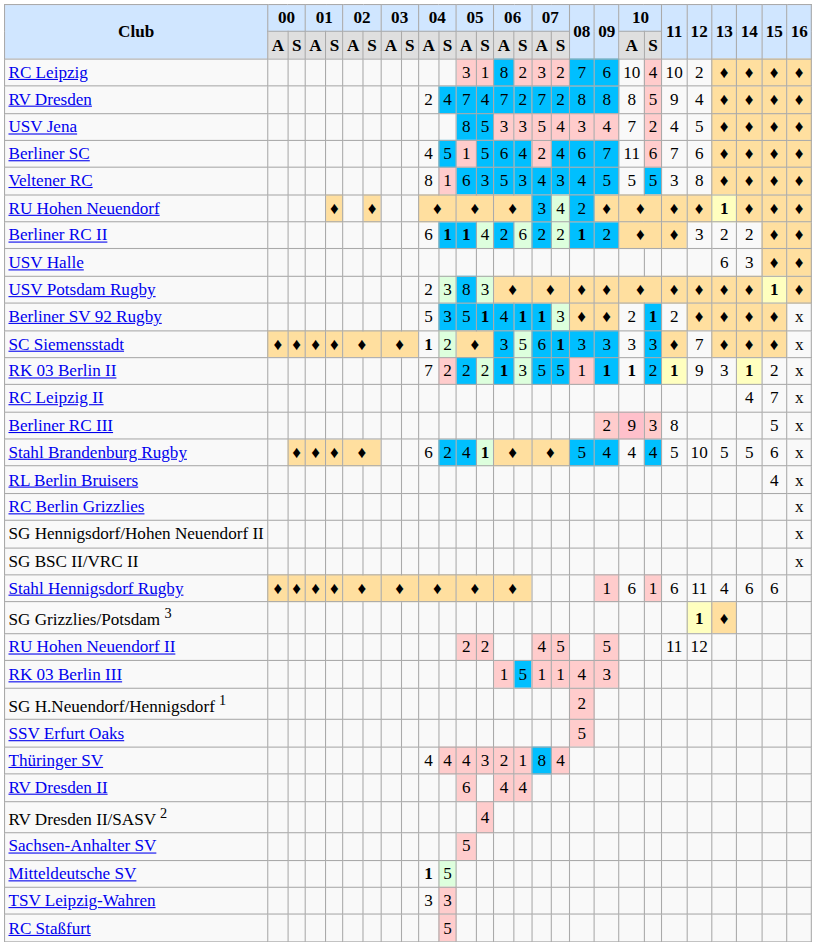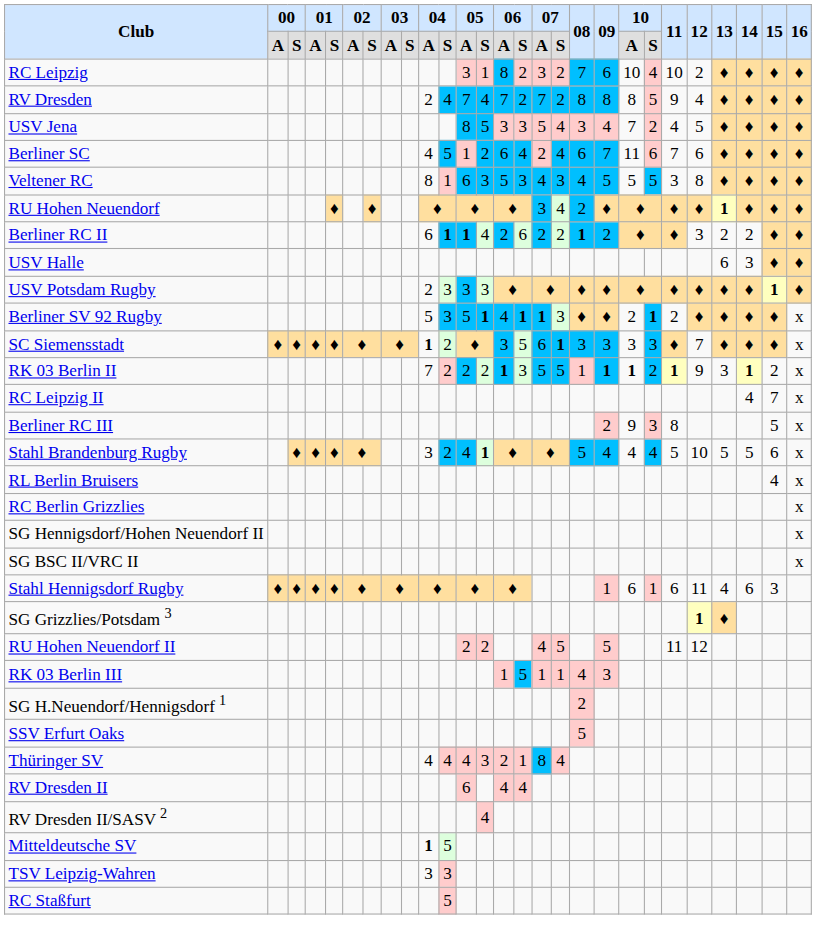 <table class="wikitable">
 <tr align="center" bgcolor="#D0E6FF">
 <td rowspan=2><strong>Club</strong></td>
 <td colspan=2><strong>00</strong></td>
 <td colspan=2><strong>01</strong></td>
 <td colspan=2><strong>02</strong></td>
 <td colspan=2><strong>03</strong></td>
 <td colspan=2><strong>04</strong></td>
 <td colspan=2><strong>05</strong></td>
 <td colspan=2><strong>06</strong></td>
 <td colspan=2><strong>07</strong></td>
 <td rowspan=2><strong>08</strong></td>
 <td rowspan=2><strong>09</strong></td>
 <td colspan=2><strong>10</strong></td>
 <td rowspan=2><strong>11</strong></td>
 <td rowspan=2><strong>12</strong></td>
 <td rowspan=2><strong>13</strong></td>
 <td rowspan=2><strong>14</strong></td>
 <td rowspan=2><strong>15</strong></td>
 <td rowspan=2><strong>16</strong></td>
 </tr>
 <tr align="center" bgcolor="#dfdfdf">
 <td><strong>A</strong></td>
 <td><strong>S</strong></td>
 <td><strong>A</strong></td>
 <td><strong>S</strong></td>
 <td><strong>A</strong></td>
 <td><strong>S</strong></td>
 <td><strong>A</strong></td>
 <td><strong>S</strong></td>
 <td><strong>A</strong></td>
 <td><strong>S</strong></td>
 <td><strong>A</strong></td>
 <td><strong>S</strong></td>
 <td><strong>A</strong></td>
 <td><strong>S</strong></td>
 <td><strong>A</strong></td>
 <td><strong>S</strong></td>
 <td><strong>A</strong></td>
 <td><strong>S</strong></td>
 </tr>
 <tr align="center">
 <td align="left"><a href='#'>RC Leipzig</a></td>
 <td></td>
 <td></td>
 <td></td>
 <td></td>
 <td></td>
 <td></td>
 <td></td>
 <td></td>
 <td></td>
 <td></td>
 <td bgcolor="#ffcccc">3</td>
 <td bgcolor="#ffcccc">1</td>
 <td bgcolor="#00BFFF">8</td>
 <td bgcolor="#ffcccc">2</td>
 <td bgcolor="#ffcccc">3</td>
 <td bgcolor="#ffcccc">2</td>
 <td bgcolor="#00BFFF">7</td>
 <td bgcolor="#00BFFF">6</td>
 <td>10</td>
 <td bgcolor="#ffcccc">4</td>
 <td>10</td>
 <td>2</td>
 <td bgcolor="#ffdf9f"><strong>♦</strong></td>
 <td bgcolor="#ffdf9f"><strong>♦</strong></td>
 <td bgcolor="#ffdf9f"><strong>♦</strong></td>
 <td bgcolor="#ffdf9f"><strong>♦</strong></td>
 </tr>
 <tr align="center">
 <td align="left"><a href='#'>RV Dresden</a></td>
 <td></td>
 <td></td>
 <td></td>
 <td></td>
 <td></td>
 <td></td>
 <td></td>
 <td></td>
 <td>2</td>
 <td bgcolor="#00BFFF">4</td>
 <td bgcolor="#00BFFF">7</td>
 <td bgcolor="#00BFFF">4</td>
 <td bgcolor="#00BFFF">7</td>
 <td bgcolor="#00BFFF">2</td>
 <td bgcolor="#00BFFF">7</td>
 <td bgcolor="#00BFFF">2</td>
 <td bgcolor="#00BFFF">8</td>
 <td bgcolor="#00BFFF">8</td>
 <td>8</td>
 <td bgcolor="#ffcccc">5</td>
 <td>9</td>
 <td>4</td>
 <td bgcolor="#ffdf9f"><strong>♦</strong></td>
 <td bgcolor="#ffdf9f"><strong>♦</strong></td>
 <td bgcolor="#ffdf9f"><strong>♦</strong></td>
 <td bgcolor="#ffdf9f"><strong>♦</strong></td>
 </tr>
 <tr align="center">
 <td align="left"><a href='#'>USV Jena</a></td>
 <td></td>
 <td></td>
 <td></td>
 <td></td>
 <td></td>
 <td></td>
 <td></td>
 <td></td>
 <td></td>
 <td></td>
 <td bgcolor="#00BFFF">8</td>
 <td bgcolor="#00BFFF">5</td>
 <td bgcolor="#ffcccc">3</td>
 <td bgcolor="#ffcccc">3</td>
 <td bgcolor="#ffcccc">5</td>
 <td bgcolor="#ffcccc">4</td>
 <td bgcolor="#ffcccc">3</td>
 <td bgcolor="#ffcccc">4</td>
 <td>7</td>
 <td bgcolor="#ffcccc">2</td>
 <td>4</td>
 <td>5</td>
 <td bgcolor="#ffdf9f"><strong>♦</strong></td>
 <td bgcolor="#ffdf9f"><strong>♦</strong></td>
 <td bgcolor="#ffdf9f"><strong>♦</strong></td>
 <td bgcolor="#ffdf9f"><strong>♦</strong></td>
 </tr>
 <tr align="center">
 <td align="left"><a href='#'>Berliner SC</a></td>
 <td></td>
 <td></td>
 <td></td>
 <td></td>
 <td></td>
 <td></td>
 <td></td>
 <td></td>
 <td>4</td>
 <td bgcolor="#00BFFF">5</td>
 <td bgcolor="#ffcccc">1</td>
-<td bgcolor="#00BFFF">5</td>
+<td bgcolor="#00BFFF">2</td>
 <td bgcolor="#00BFFF">6</td>
 <td bgcolor="#00BFFF">4</td>
 <td bgcolor="#ffcccc">2</td>
 <td bgcolor="#00BFFF">4</td>
 <td bgcolor="#00BFFF">6</td>
 <td bgcolor="#00BFFF">7</td>
 <td>11</td>
 <td bgcolor="#ffcccc">6</td>
 <td>7</td>
 <td>6</td>
 <td bgcolor="#ffdf9f"><strong>♦</strong></td>
 <td bgcolor="#ffdf9f"><strong>♦</strong></td>
 <td bgcolor="#ffdf9f"><strong>♦</strong></td>
 <td bgcolor="#ffdf9f"><strong>♦</strong></td>
 </tr>
 <tr align="center">
 <td align="left"><a href='#'>Veltener RC</a></td>
 <td></td>
 <td></td>
 <td></td>
 <td></td>
 <td></td>
 <td></td>
 <td></td>
 <td></td>
 <td>8</td>
 <td bgcolor="#ffcccc">1</td>
 <td bgcolor="#00BFFF">6</td>
 <td bgcolor="#00BFFF">3</td>
 <td bgcolor="#00BFFF">5</td>
 <td bgcolor="#00BFFF">3</td>
 <td bgcolor="#00BFFF">4</td>
 <td bgcolor="#00BFFF">3</td>
 <td bgcolor="#00BFFF">4</td>
 <td bgcolor="#00BFFF">5</td>
 <td>5</td>
 <td bgcolor="#00BFFF">5</td>
 <td>3</td>
 <td>8</td>
 <td bgcolor="#ffdf9f"><strong>♦</strong></td>
 <td bgcolor="#ffdf9f"><strong>♦</strong></td>
 <td bgcolor="#ffdf9f"><strong>♦</strong></td>
 <td bgcolor="#ffdf9f"><strong>♦</strong></td>
 </tr>
 <tr align="center">
 <td align="left"><a href='#'>RU Hohen Neuendorf</a></td>
 <td></td>
 <td></td>
 <td></td>
 <td bgcolor="#ffdf9f"><strong>♦</strong></td>
 <td></td>
 <td bgcolor="#ffdf9f"><strong>♦</strong></td>
 <td></td>
 <td></td>
 <td colspan=2 bgcolor="#ffdf9f"><strong>♦</strong></td>
 <td colspan=2 bgcolor="#ffdf9f"><strong>♦</strong></td>
 <td colspan=2 bgcolor="#ffdf9f"><strong>♦</strong></td>
 <td bgcolor="#00BFFF">3</td>
 <td bgcolor="#ddffdd">4</td>
 <td bgcolor="#00BFFF">2</td>
 <td bgcolor="#ffdf9f"><strong>♦</strong></td>
 <td colspan=2 bgcolor="#ffdf9f"><strong>♦</strong></td>
 <td bgcolor="#ffdf9f"><strong>♦</strong></td>
 <td bgcolor="#ffdf9f"><strong>♦</strong></td>
 <td bgcolor="#ffffbf"><strong>1</strong></td>
 <td bgcolor="#ffdf9f"><strong>♦</strong></td>
 <td bgcolor="#ffdf9f"><strong>♦</strong></td>
 <td bgcolor="#ffdf9f"><strong>♦</strong></td>
 </tr>
 <tr align="center">
 <td align="left"><a href='#'>Berliner RC II</a></td>
 <td></td>
 <td></td>
 <td></td>
 <td></td>
 <td></td>
 <td></td>
 <td></td>
 <td></td>
 <td>6</td>
 <td bgcolor="#00BFFF"><strong>1</strong></td>
 <td bgcolor="#00BFFF"><strong>1</strong></td>
 <td bgcolor="#ddffdd">4</td>
 <td bgcolor="#00BFFF">2</td>
 <td bgcolor="#ddffdd">6</td>
 <td bgcolor="#00BFFF">2</td>
 <td bgcolor="#ddffdd">2</td>
 <td bgcolor="#00BFFF"><strong>1</strong></td>
 <td bgcolor="#00BFFF">2</td>
 <td colspan=2 bgcolor="#ffdf9f"><strong>♦</strong></td>
 <td bgcolor="#ffdf9f"><strong>♦</strong></td>
 <td>3</td>
 <td>2</td>
 <td>2</td>
 <td bgcolor="#ffdf9f"><strong>♦</strong></td>
 <td bgcolor="#ffdf9f"><strong>♦</strong></td>
 </tr>
 <tr align="center">
 <td align="left"><a href='#'>USV Halle</a></td>
 <td></td>
 <td></td>
 <td></td>
 <td></td>
 <td></td>
 <td></td>
 <td></td>
 <td></td>
 <td></td>
 <td></td>
 <td></td>
 <td></td>
 <td></td>
 <td></td>
 <td></td>
 <td></td>
 <td></td>
 <td></td>
 <td></td>
 <td></td>
 <td></td>
 <td></td>
 <td>6</td>
 <td>3</td>
 <td bgcolor="#ffdf9f"><strong>♦</strong></td>
 <td bgcolor="#ffdf9f"><strong>♦</strong></td>
 </tr>
 <tr align="center">
 <td align="left"><a href='#'>USV Potsdam Rugby</a></td>
 <td></td>
 <td></td>
 <td></td>
 <td></td>
 <td></td>
 <td></td>
 <td></td>
 <td></td>
 <td>2</td>
 <td bgcolor="#ddffdd">3</td>
-<td bgcolor="#00BFFF">8</td>
+<td bgcolor="#00BFFF">3</td>
 <td bgcolor="#ddffdd">3</td>
 <td colspan=2 bgcolor="#ffdf9f"><strong>♦</strong></td>
 <td colspan=2 bgcolor="#ffdf9f"><strong>♦</strong></td>
 <td bgcolor="#ffdf9f"><strong>♦</strong></td>
 <td bgcolor="#ffdf9f"><strong>♦</strong></td>
 <td colspan=2 bgcolor="#ffdf9f"><strong>♦</strong></td>
 <td bgcolor="#ffdf9f"><strong>♦</strong></td>
 <td bgcolor="#ffdf9f"><strong>♦</strong></td>
 <td bgcolor="#ffdf9f"><strong>♦</strong></td>
 <td bgcolor="#ffdf9f"><strong>♦</strong></td>
 <td bgcolor="#ffffbf"><strong>1</strong></td>
 <td bgcolor="#ffdf9f"><strong>♦</strong></td>
 </tr>
 <tr align="center">
 <td align="left"><a href='#'>Berliner SV 92 Rugby</a></td>
 <td></td>
 <td></td>
 <td></td>
 <td></td>
 <td></td>
 <td></td>
 <td></td>
 <td></td>
 <td>5</td>
 <td bgcolor="#00BFFF">3</td>
 <td bgcolor="#00BFFF">5</td>
 <td bgcolor="#00BFFF"><strong>1</strong></td>
 <td bgcolor="#00BFFF">4</td>
 <td bgcolor="#00BFFF"><strong>1</strong></td>
 <td bgcolor="#00BFFF"><strong>1</strong></td>
 <td bgcolor="#ddffdd">3</td>
 <td bgcolor="#ffdf9f"><strong>♦</strong></td>
 <td bgcolor="#ffdf9f"><strong>♦</strong></td>
 <td>2</td>
 <td bgcolor="#00BFFF"><strong>1</strong></td>
 <td>2</td>
 <td bgcolor="#ffdf9f"><strong>♦</strong></td>
 <td bgcolor="#ffdf9f"><strong>♦</strong></td>
 <td bgcolor="#ffdf9f"><strong>♦</strong></td>
 <td bgcolor="#ffdf9f"><strong>♦</strong></td>
 <td>x</td>
 </tr>
 <tr align="center">
 <td align="left"><a href='#'>SC Siemensstadt</a></td>
 <td bgcolor="#ffdf9f"><strong>♦</strong></td>
 <td bgcolor="#ffdf9f"><strong>♦</strong></td>
 <td bgcolor="#ffdf9f"><strong>♦</strong></td>
 <td bgcolor="#ffdf9f"><strong>♦</strong></td>
 <td colspan=2 bgcolor="#ffdf9f"><strong>♦</strong></td>
 <td colspan=2 bgcolor="#ffdf9f"><strong>♦</strong></td>
 <td><strong>1</strong></td>
 <td bgcolor="#ddffdd">2</td>
 <td colspan=2 bgcolor="#ffdf9f"><strong>♦</strong></td>
 <td bgcolor="#00BFFF">3</td>
 <td bgcolor="#ddffdd">5</td>
 <td bgcolor="#00BFFF">6</td>
 <td bgcolor="#00BFFF"><strong>1</strong></td>
 <td bgcolor="#00BFFF">3</td>
 <td bgcolor="#00BFFF">3</td>
 <td>3</td>
 <td bgcolor="#00BFFF">3</td>
 <td bgcolor="#ffdf9f"><strong>♦</strong></td>
 <td>7</td>
 <td bgcolor="#ffdf9f"><strong>♦</strong></td>
 <td bgcolor="#ffdf9f"><strong>♦</strong></td>
 <td bgcolor="#ffdf9f"><strong>♦</strong></td>
 <td>x</td>
 </tr>
 <tr align="center">
 <td align="left"><a href='#'>RK 03 Berlin II</a></td>
 <td></td>
 <td></td>
 <td></td>
 <td></td>
 <td></td>
 <td></td>
 <td></td>
 <td></td>
 <td>7</td>
 <td bgcolor="#ffcccc">2</td>
 <td bgcolor="#00BFFF">2</td>
 <td bgcolor="#ddffdd">2</td>
 <td bgcolor="#00BFFF"><strong>1</strong></td>
 <td bgcolor="#ddffdd">3</td>
 <td bgcolor="#00BFFF">5</td>
 <td bgcolor="#00BFFF">5</td>
 <td bgcolor="#ffcccc">1</td>
 <td bgcolor="#00BFFF"><strong>1</strong></td>
 <td><strong>1</strong></td>
 <td bgcolor="#00BFFF">2</td>
 <td bgcolor="#ffffbf"><strong>1</strong></td>
 <td>9</td>
 <td>3</td>
 <td bgcolor="#ffffbf"><strong>1</strong></td>
 <td>2</td>
 <td>x</td>
 </tr>
 <tr align="center">
 <td align="left"><a href='#'>RC Leipzig II</a></td>
 <td></td>
 <td></td>
 <td></td>
 <td></td>
 <td></td>
 <td></td>
 <td></td>
 <td></td>
 <td></td>
 <td></td>
 <td></td>
 <td></td>
 <td></td>
 <td></td>
 <td></td>
 <td></td>
 <td></td>
 <td></td>
 <td></td>
 <td></td>
 <td></td>
 <td></td>
 <td></td>
 <td>4</td>
 <td>7</td>
 <td>x</td>
 </tr>
 <tr align="center">
 <td align="left"><a href='#'>Berliner RC III</a></td>
 <td></td>
 <td></td>
 <td></td>
 <td></td>
 <td></td>
 <td></td>
 <td></td>
 <td></td>
 <td></td>
 <td></td>
 <td></td>
 <td></td>
 <td></td>
 <td></td>
 <td></td>
 <td></td>
 <td></td>
 <td bgcolor="#ffcccc">2</td>
-<td style="background: pink;">9</td>
+<td>9</td>
 <td bgcolor="#ffcccc">3</td>
 <td>8</td>
 <td></td>
 <td></td>
 <td></td>
 <td>5</td>
 <td>x</td>
 </tr>
 <tr align="center">
 <td align="left"><a href='#'>Stahl Brandenburg Rugby</a></td>
 <td></td>
 <td bgcolor="#ffdf9f"><strong>♦</strong></td>
 <td bgcolor="#ffdf9f"><strong>♦</strong></td>
 <td bgcolor="#ffdf9f"><strong>♦</strong></td>
 <td colspan=2 bgcolor="#ffdf9f"><strong>♦</strong></td>
 <td></td>
 <td></td>
-<td>6</td>
+<td>3</td>
 <td bgcolor="#00BFFF">2</td>
 <td bgcolor="#00BFFF">4</td>
 <td bgcolor="#ddffdd"><strong>1</strong></td>
 <td colspan=2 bgcolor="#ffdf9f"><strong>♦</strong></td>
 <td colspan=2 bgcolor="#ffdf9f"><strong>♦</strong></td>
 <td bgcolor="#00BFFF">5</td>
 <td bgcolor="#00BFFF">4</td>
 <td>4</td>
 <td bgcolor="#00BFFF">4</td>
 <td>5</td>
 <td>10</td>
 <td>5</td>
 <td>5</td>
 <td>6</td>
 <td>x</td>
 </tr>
 <tr align="center">
 <td align="left"><a href='#'>RL Berlin Bruisers</a></td>
 <td></td>
 <td></td>
 <td></td>
 <td></td>
 <td></td>
 <td></td>
 <td></td>
 <td></td>
 <td></td>
 <td></td>
 <td></td>
 <td></td>
 <td></td>
 <td></td>
 <td></td>
 <td></td>
 <td></td>
 <td></td>
 <td></td>
 <td></td>
 <td></td>
 <td></td>
 <td></td>
 <td></td>
 <td>4</td>
 <td>x</td>
 </tr>
 <tr align="center">
 <td align="left"><a href='#'>RC Berlin Grizzlies</a></td>
 <td></td>
 <td></td>
 <td></td>
 <td></td>
 <td></td>
 <td></td>
 <td></td>
 <td></td>
 <td></td>
 <td></td>
 <td></td>
 <td></td>
 <td></td>
 <td></td>
 <td></td>
 <td></td>
 <td></td>
 <td></td>
 <td></td>
 <td></td>
 <td></td>
 <td></td>
 <td></td>
 <td></td>
 <td></td>
 <td>x</td>
 </tr>
 <tr align="center">
 <td align="left">SG Hennigsdorf/Hohen Neuendorf II</td>
 <td></td>
 <td></td>
 <td></td>
 <td></td>
 <td></td>
 <td></td>
 <td></td>
 <td></td>
 <td></td>
 <td></td>
 <td></td>
 <td></td>
 <td></td>
 <td></td>
 <td></td>
 <td></td>
 <td></td>
 <td></td>
 <td></td>
 <td></td>
 <td></td>
 <td></td>
 <td></td>
 <td></td>
 <td></td>
 <td>x</td>
 </tr>
 <tr align="center">
 <td align="left">SG BSC II/VRC II</td>
 <td></td>
 <td></td>
 <td></td>
 <td></td>
 <td></td>
 <td></td>
 <td></td>
 <td></td>
 <td></td>
 <td></td>
 <td></td>
 <td></td>
 <td></td>
 <td></td>
 <td></td>
 <td></td>
 <td></td>
 <td></td>
 <td></td>
 <td></td>
 <td></td>
 <td></td>
 <td></td>
 <td></td>
 <td></td>
 <td>x</td>
 </tr>
 <tr align="center">
 <td align="left"><a href='#'>Stahl Hennigsdorf Rugby</a></td>
 <td bgcolor="#ffdf9f"><strong>♦</strong></td>
 <td bgcolor="#ffdf9f"><strong>♦</strong></td>
 <td bgcolor="#ffdf9f"><strong>♦</strong></td>
 <td bgcolor="#ffdf9f"><strong>♦</strong></td>
 <td colspan=2 bgcolor="#ffdf9f"><strong>♦</strong></td>
 <td colspan=2 bgcolor="#ffdf9f"><strong>♦</strong></td>
 <td colspan=2 bgcolor="#ffdf9f"><strong>♦</strong></td>
 <td colspan=2 bgcolor="#ffdf9f"><strong>♦</strong></td>
 <td colspan=2 bgcolor="#ffdf9f"><strong>♦</strong></td>
 <td></td>
 <td></td>
 <td></td>
 <td bgcolor="#ffcccc">1</td>
 <td>6</td>
 <td bgcolor="#ffcccc">1</td>
 <td>6</td>
 <td>11</td>
 <td>4</td>
 <td>6</td>
-<td>6</td>
+<td>3</td>
 <td></td>
 </tr>
 <tr align="center">
 <td align="left">SG Grizzlies/Potsdam <sup>3</sup></td>
 <td></td>
 <td></td>
 <td></td>
 <td></td>
 <td></td>
 <td></td>
 <td></td>
 <td></td>
 <td></td>
 <td></td>
 <td></td>
 <td></td>
 <td></td>
 <td></td>
 <td></td>
 <td></td>
 <td></td>
 <td></td>
 <td></td>
 <td></td>
 <td></td>
 <td bgcolor="#ffffbf"><strong>1</strong></td>
 <td bgcolor="#ffdf9f"><strong>♦</strong></td>
 <td></td>
 <td></td>
 <td></td>
 </tr>
 <tr align="center">
 <td align="left"><a href='#'>RU Hohen Neuendorf II</a></td>
 <td></td>
 <td></td>
 <td></td>
 <td></td>
 <td></td>
 <td></td>
 <td></td>
 <td></td>
 <td></td>
 <td></td>
 <td bgcolor="#ffcccc">2</td>
 <td bgcolor="#ffcccc">2</td>
 <td></td>
 <td></td>
 <td bgcolor="#ffcccc">4</td>
 <td bgcolor="#ffcccc">5</td>
 <td></td>
 <td bgcolor="#ffcccc">5</td>
 <td></td>
 <td></td>
 <td>11</td>
 <td>12</td>
 <td></td>
 <td></td>
 <td></td>
 <td></td>
 </tr>
 <tr align="center">
 <td align="left"><a href='#'>RK 03 Berlin III</a></td>
 <td></td>
 <td></td>
 <td></td>
 <td></td>
 <td></td>
 <td></td>
 <td></td>
 <td></td>
 <td></td>
 <td></td>
 <td></td>
 <td></td>
 <td bgcolor="#ffcccc">1</td>
 <td bgcolor="#00BFFF">5</td>
 <td bgcolor="#ffcccc">1</td>
 <td bgcolor="#ffcccc">1</td>
 <td bgcolor="#ffcccc">4</td>
 <td bgcolor="#ffcccc">3</td>
 <td></td>
 <td></td>
 <td></td>
 <td></td>
 <td></td>
 <td></td>
 <td></td>
 <td></td>
 </tr>
 <tr align="center">
 <td align="left">SG H.Neuendorf/Hennigsdorf <sup>1</sup></td>
 <td></td>
 <td></td>
 <td></td>
 <td></td>
 <td></td>
 <td></td>
 <td></td>
 <td></td>
 <td></td>
 <td></td>
 <td></td>
 <td></td>
 <td></td>
 <td></td>
 <td></td>
 <td></td>
 <td bgcolor="#ffcccc">2</td>
 <td></td>
 <td></td>
 <td></td>
 <td></td>
 <td></td>
 <td></td>
 <td></td>
 <td></td>
 <td></td>
 </tr>
 <tr align="center">
 <td align="left"><a href='#'>SSV Erfurt Oaks</a></td>
 <td></td>
 <td></td>
 <td></td>
 <td></td>
 <td></td>
 <td></td>
 <td></td>
 <td></td>
 <td></td>
 <td></td>
 <td></td>
 <td></td>
 <td></td>
 <td></td>
 <td></td>
 <td></td>
 <td bgcolor="#ffcccc">5</td>
 <td></td>
 <td></td>
 <td></td>
 <td></td>
 <td></td>
 <td></td>
 <td></td>
 <td></td>
 <td></td>
 </tr>
 <tr align="center">
 <td align="left"><a href='#'>Thüringer SV</a></td>
 <td></td>
 <td></td>
 <td></td>
 <td></td>
 <td></td>
 <td></td>
 <td></td>
 <td></td>
 <td>4</td>
 <td bgcolor="#ffcccc">4</td>
 <td bgcolor="#ffcccc">4</td>
 <td bgcolor="#ffcccc">3</td>
 <td bgcolor="#ffcccc">2</td>
 <td bgcolor="#ffcccc">1</td>
 <td bgcolor="#00BFFF">8</td>
 <td bgcolor="#ffcccc">4</td>
 <td></td>
 <td></td>
 <td></td>
 <td></td>
 <td></td>
 <td></td>
 <td></td>
 <td></td>
 <td></td>
 <td></td>
 </tr>
 <tr align="center">
 <td align="left"><a href='#'>RV Dresden II</a></td>
 <td></td>
 <td></td>
 <td></td>
 <td></td>
 <td></td>
 <td></td>
 <td></td>
 <td></td>
 <td></td>
 <td></td>
 <td bgcolor="#ffcccc">6</td>
 <td></td>
 <td bgcolor="#ffcccc">4</td>
 <td bgcolor="#ffcccc">4</td>
 <td></td>
 <td></td>
 <td></td>
 <td></td>
 <td></td>
 <td></td>
 <td></td>
 <td></td>
 <td></td>
 <td></td>
 <td></td>
 <td></td>
 </tr>
 <tr align="center">
 <td align="left">RV Dresden II/SASV <sup>2</sup></td>
 <td></td>
 <td></td>
 <td></td>
 <td></td>
 <td></td>
 <td></td>
 <td></td>
 <td></td>
 <td></td>
 <td></td>
 <td></td>
 <td bgcolor="#ffcccc">4</td>
 <td></td>
 <td></td>
 <td></td>
 <td></td>
 <td></td>
 <td></td>
 <td></td>
 <td></td>
 <td></td>
 <td></td>
 <td></td>
 <td></td>
 <td></td>
 <td></td>
 </tr>
 <tr align="center">
-<td align="left"><a href='#'>Sachsen-Anhalter SV</a></td>
-<td></td>
-<td></td>
-<td></td>
-<td></td>
-<td></td>
-<td></td>
-<td></td>
-<td></td>
-<td></td>
-<td></td>
-<td bgcolor="#ffcccc">5</td>
-<td></td>
-<td></td>
-<td></td>
-<td></td>
-<td></td>
-<td></td>
-<td></td>
-<td></td>
-<td></td>
-<td></td>
-<td></td>
-<td></td>
-<td></td>
-<td></td>
-<td></td>
-</tr>
-<tr align="center">
 <td align="left"><a href='#'>Mitteldeutsche SV</a></td>
 <td></td>
 <td></td>
 <td></td>
 <td></td>
 <td></td>
 <td></td>
 <td></td>
 <td></td>
 <td><strong>1</strong></td>
 <td bgcolor="#ddffdd">5</td>
 <td></td>
 <td></td>
 <td></td>
 <td></td>
 <td></td>
 <td></td>
 <td></td>
 <td></td>
 <td></td>
 <td></td>
 <td></td>
 <td></td>
 <td></td>
 <td></td>
 <td></td>
 <td></td>
 </tr>
 <tr align="center">
 <td align="left"><a href='#'>TSV Leipzig-Wahren</a></td>
 <td></td>
 <td></td>
 <td></td>
 <td></td>
 <td></td>
 <td></td>
 <td></td>
 <td></td>
 <td>3</td>
 <td bgcolor="#ffcccc">3</td>
 <td></td>
 <td></td>
 <td></td>
 <td></td>
 <td></td>
 <td></td>
 <td></td>
 <td></td>
 <td></td>
 <td></td>
 <td></td>
 <td></td>
 <td></td>
 <td></td>
 <td></td>
 <td></td>
 </tr>
 <tr align="center">
 <td align="left"><a href='#'>RC Staßfurt</a></td>
 <td></td>
 <td></td>
 <td></td>
 <td></td>
 <td></td>
 <td></td>
 <td></td>
 <td></td>
 <td></td>
 <td bgcolor="#ffcccc">5</td>
 <td></td>
 <td></td>
 <td></td>
 <td></td>
 <td></td>
 <td></td>
 <td></td>
 <td></td>
 <td></td>
 <td></td>
 <td></td>
 <td></td>
 <td></td>
 <td></td>
 <td></td>
 <td></td>
 </tr>
 </table>
